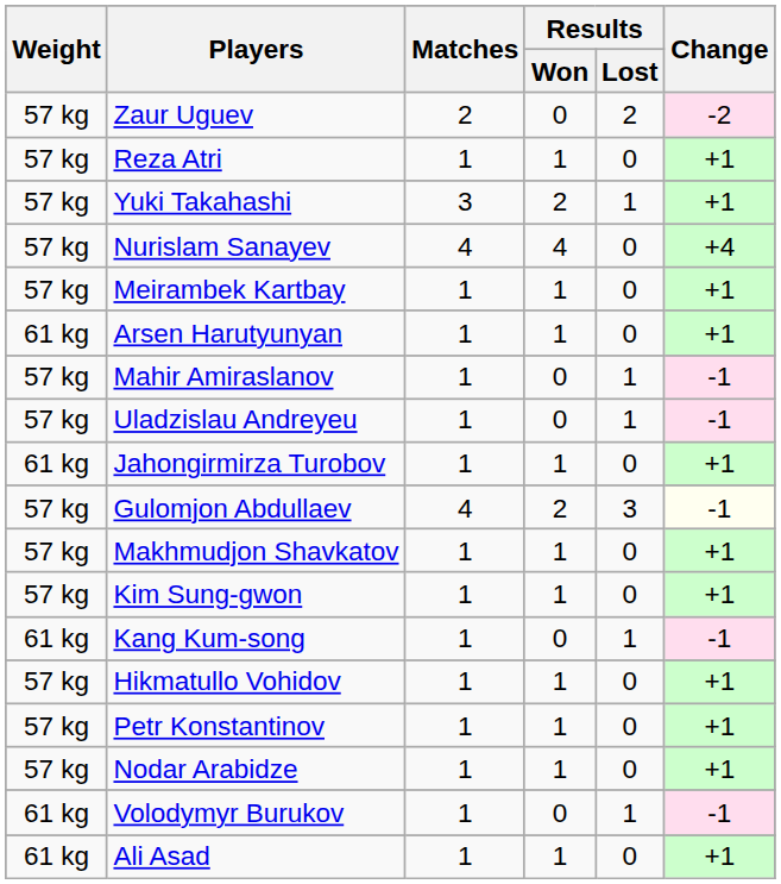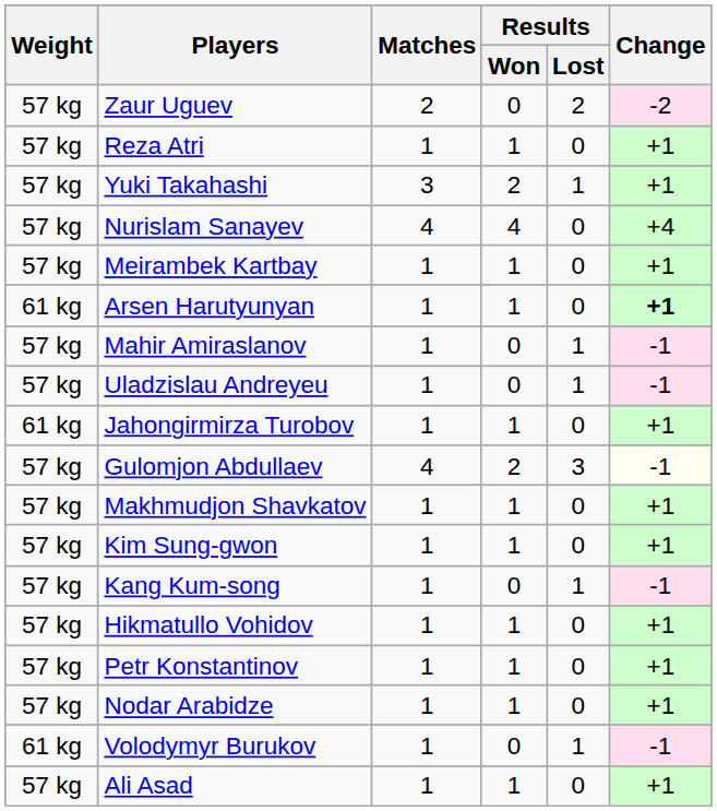 <table class=wikitable style="text-align:center; font-size:small">
 <tr>
 <th rowspan="2">Weight</th>
 <th rowspan="2">Players</th>
 <th rowspan="2">Matches</th>
 <th colspan="2">Results</th>
 <th rowspan="2">Change</th>
 </tr>
 <tr>
 <th>Won</th>
 <th>Lost</th>
 </tr>
 <tr>
 <td>57 kg</td>
 <td align="left"> <a href='#'>Zaur Uguev</a></td>
 <td>2</td>
 <td>0</td>
 <td>2</td>
 <td bgcolor="#ffddee">-2</td>
 </tr>
 <tr>
 <td>57 kg</td>
 <td align="left"> <a href='#'>Reza Atri</a></td>
 <td>1</td>
 <td>1</td>
 <td>0</td>
 <td bgcolor="#ccffcc">+1</td>
 </tr>
 <tr>
 <td>57 kg</td>
 <td align="left"> <a href='#'>Yuki Takahashi</a></td>
 <td>3</td>
 <td>2</td>
 <td>1</td>
 <td bgcolor="#ccffcc">+1</td>
 </tr>
 <tr>
 <td>57 kg</td>
 <td align="left"> <a href='#'>Nurislam Sanayev</a></td>
 <td>4</td>
 <td>4</td>
 <td>0</td>
 <td bgcolor="#ccffcc">+4</td>
 </tr>
 <tr>
 <td>57 kg</td>
 <td align="left"> <a href='#'>Meirambek Kartbay</a></td>
 <td>1</td>
 <td>1</td>
 <td>0</td>
 <td bgcolor="#ccffcc">+1</td>
 </tr>
 <tr>
 <td>61 kg</td>
 <td align="left"> <a href='#'>Arsen Harutyunyan</a></td>
 <td>1</td>
 <td>1</td>
 <td>0</td>
-<td bgcolor="#ccffcc">+1</td>
+<td bgcolor="#ccffcc"><strong>+1</strong></td>
 </tr>
 <tr>
 <td>57 kg</td>
 <td align="left"> <a href='#'>Mahir Amiraslanov</a></td>
 <td>1</td>
 <td>0</td>
 <td>1</td>
 <td bgcolor="#ffddee">-1</td>
 </tr>
 <tr>
 <td>57 kg</td>
 <td align="left"> <a href='#'>Uladzislau Andreyeu</a></td>
 <td>1</td>
 <td>0</td>
 <td>1</td>
 <td bgcolor="#ffddee">-1</td>
 </tr>
 <tr>
 <td>61 kg</td>
 <td align="left"> <a href='#'>Jahongirmirza Turobov</a></td>
 <td>1</td>
 <td>1</td>
 <td>0</td>
 <td bgcolor="#ccffcc">+1</td>
 </tr>
 <tr>
 <td>57 kg</td>
 <td align="left"> <a href='#'>Gulomjon Abdullaev</a></td>
 <td>4</td>
 <td>2</td>
 <td>3</td>
 <td bgcolor="#fffff0">-1</td>
 </tr>
 <tr>
 <td>57 kg</td>
 <td align="left"> <a href='#'>Makhmudjon Shavkatov</a></td>
 <td>1</td>
 <td>1</td>
 <td>0</td>
 <td bgcolor="#ccffcc">+1</td>
 </tr>
 <tr>
 <td>57 kg</td>
 <td align="left"> <a href='#'>Kim Sung-gwon</a></td>
 <td>1</td>
 <td>1</td>
 <td>0</td>
 <td bgcolor="#ccffcc">+1</td>
 </tr>
 <tr>
-<td>61 kg</td>
+<td>57 kg</td>
 <td align="left"> <a href='#'>Kang Kum-song</a></td>
 <td>1</td>
 <td>0</td>
 <td>1</td>
 <td bgcolor="#ffddee">-1</td>
 </tr>
 <tr>
 <td>57 kg</td>
 <td align="left"> <a href='#'>Hikmatullo Vohidov</a></td>
 <td>1</td>
 <td>1</td>
 <td>0</td>
 <td bgcolor="#ccffcc">+1</td>
 </tr>
 <tr>
 <td>57 kg</td>
 <td align="left"> <a href='#'>Petr Konstantinov</a></td>
 <td>1</td>
 <td>1</td>
 <td>0</td>
 <td bgcolor="#ccffcc">+1</td>
 </tr>
 <tr>
 <td>57 kg</td>
 <td align="left"> <a href='#'>Nodar Arabidze</a></td>
 <td>1</td>
 <td>1</td>
 <td>0</td>
 <td bgcolor="#ccffcc">+1</td>
 </tr>
 <tr>
 <td>61 kg</td>
 <td align="left"> <a href='#'>Volodymyr Burukov</a></td>
 <td>1</td>
 <td>0</td>
 <td>1</td>
 <td bgcolor="#ffddee">-1</td>
 </tr>
 <tr>
-<td>61 kg</td>
+<td>57 kg</td>
 <td align="left"> <a href='#'>Ali Asad</a></td>
 <td>1</td>
 <td>1</td>
 <td>0</td>
 <td bgcolor="#ccffcc">+1</td>
 </tr>
 </table>
